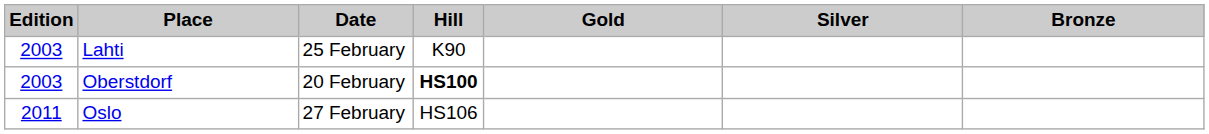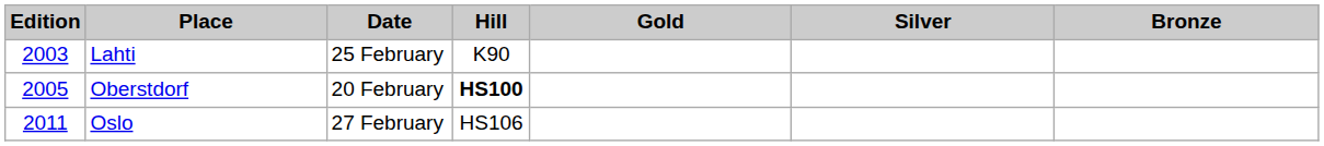 <table class="wikitable plainrowheaders" style="background:#fff; font-size:86%; line-height:16px; border:grey solid 1px; border-collapse:collapse;">
 <tr style="background:#ccc; text-align:center;">
 <th scope="col" style="background:#ccc; width:40px;">Edition</th>
 <th scope="col" style="background:#ccc; width:165px;">Place</th>
 <th scope="col" style="background:#ccc; width:80px;">Date</th>
 <th scope="col" style="background:#ccc; width:45px;">Hill</th>
 <th scope="col" style="background:#ccc; width:185px;">Gold</th>
 <th scope="col" style="background:#ccc; width:185px;">Silver</th>
 <th scope="col" style="background:#ccc; width:185px;">Bronze</th>
 </tr>
 <tr>
 <td align=center><a href='#'>2003</a></td>
 <td> <a href='#'>Lahti</a></td>
 <td>25 February</td>
 <td align=center>K90</td>
 <td></td>
 <td></td>
 <td></td>
 </tr>
 <tr>
-<td align=center><a href='#'>2003</a></td>
+<td align=center><a href='#'>2005</a></td>
 <td> <a href='#'>Oberstdorf</a></td>
 <td>20 February</td>
 <td align=center><strong>HS100</strong></td>
 <td></td>
 <td></td>
 <td></td>
 </tr>
 <tr>
 <td align=center><a href='#'>2011</a></td>
 <td> <a href='#'>Oslo</a></td>
 <td>27 February</td>
 <td align=center>HS106</td>
 <td></td>
 <td></td>
 <td></td>
 </tr>
 </table>
